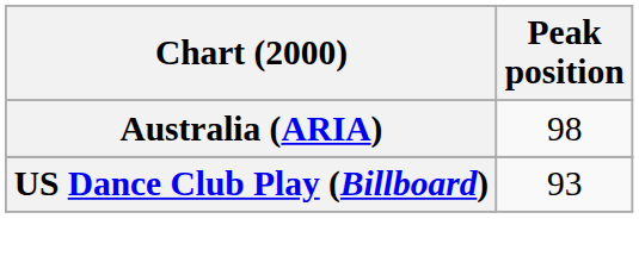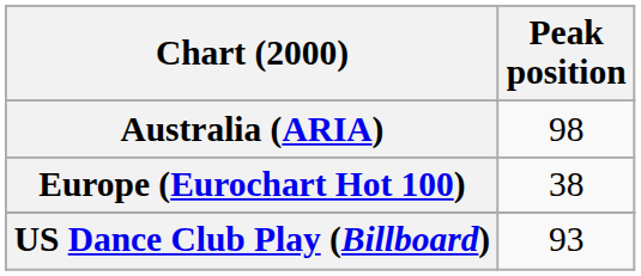 <table class="wikitable sortable plainrowheaders" style="text-align:center">
 <tr>
 <th>Chart (2000)</th>
 <th>Peak<br>position</th>
 </tr>
 <tr>
 <th scope="row">Australia (<a href='#'>ARIA</a>)</th>
 <td>98</td>
+</tr>
+<tr>
+<th scope="row">Europe (<a href='#'>Eurochart Hot 100</a>)</th>
+<td>38</td>
 </tr>
 <tr>
 </tr>
 <tr>
 </tr>
 <tr>
 </tr>
 <tr>
 </tr>
 <tr>
 </tr>
 <tr>
 <th scope="row">US <a href='#'>Dance Club Play</a> (<em><a href='#'>Billboard</a></em>)</th>
 <td>93</td>
 </tr>
 </table>
